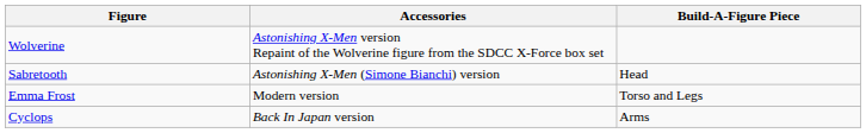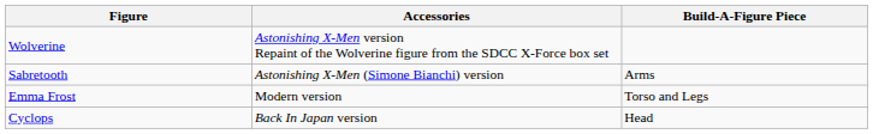 <table class="wikitable" style="width:80%;">
 <tr>
 <th width=20%>Figure</th>
 <th width=30%>Accessories</th>
 <th width=20%>Build-A-Figure Piece</th>
 </tr>
 <tr>
 <td><a href='#'>Wolverine</a></td>
 <td><em><a href='#'>Astonishing X-Men</a></em> version<br>Repaint of the Wolverine figure from the SDCC X-Force box set</td>
 <td></td>
 </tr>
 <tr>
 <td><a href='#'>Sabretooth</a></td>
 <td><em>Astonishing X-Men</em> (<a href='#'>Simone Bianchi</a>) version</td>
-<td>Head</td>
+<td>Arms</td>
 </tr>
 <tr>
 <td><a href='#'>Emma Frost</a></td>
 <td>Modern version</td>
 <td>Torso and Legs</td>
 </tr>
 <tr>
 <td><a href='#'>Cyclops</a></td>
 <td><em>Back In Japan</em> version</td>
-<td>Arms</td>
+<td>Head</td>
 </tr>
 </table>
